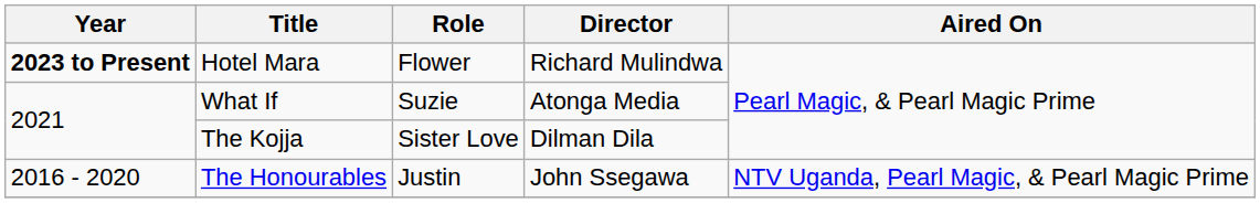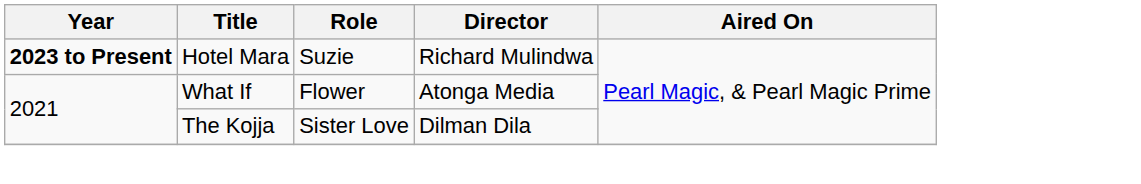 <table class="wikitable">
 <tr>
 <th>Year</th>
 <th>Title</th>
 <th>Role</th>
 <th>Director</th>
 <th>Aired On</th>
 </tr>
 <tr>
 <td><strong>2023 to Present</strong></td>
 <td>Hotel Mara</td>
-<td>Flower</td>
+<td>Suzie</td>
 <td>Richard Mulindwa</td>
 <td rowspan="3"><a href='#'>Pearl Magic</a>, & Pearl Magic Prime</td>
 </tr>
 <tr>
 <td rowspan="2">2021</td>
 <td>What If</td>
-<td>Suzie</td>
+<td>Flower</td>
 <td>Atonga Media</td>
 </tr>
 <tr>
 <td>The Kojja</td>
 <td>Sister Love</td>
 <td>Dilman Dila</td>
 </tr>
 <tr>
-<td>2016 - 2020</td>
-<td><a href='#'>The Honourables</a></td>
-<td>Justin</td>
-<td>John Ssegawa</td>
-<td><a href='#'>NTV Uganda</a>, <a href='#'>Pearl Magic</a>, & Pearl Magic Prime</td>
-</tr>
-<tr>
 </tr>
 </table>
